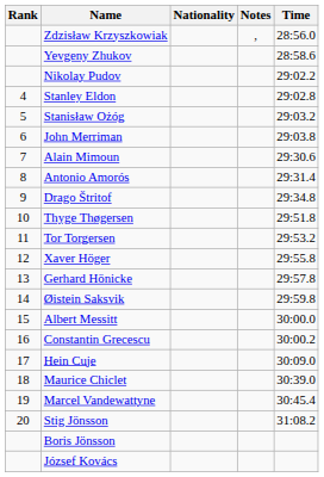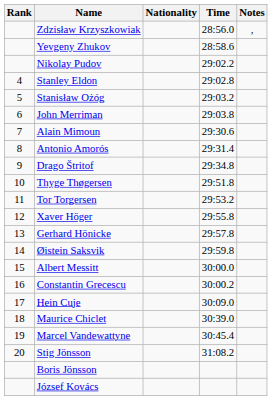 <table class="wikitable sortable" style="text-align:center">
 <tr>
 <th>Rank</th>
 <th>Name</th>
 <th>Nationality</th>
+<th>Time</th>
 <th>Notes</th>
-<th>Time</th>
 </tr>
 <tr>
 <td></td>
 <td align=left><a href='#'>Zdzisław Krzyszkowiak</a></td>
 <td align=left></td>
+<td>28:56.0</td>
 <td>, </td>
-<td>28:56.0</td>
 </tr>
 <tr>
 <td></td>
 <td align=left><a href='#'>Yevgeny Zhukov</a></td>
 <td align=left></td>
+<td>28:58.6</td>
 <td></td>
-<td>28:58.6</td>
 </tr>
 <tr>
 <td></td>
 <td align=left><a href='#'>Nikolay Pudov</a></td>
 <td align=left></td>
+<td>29:02.2</td>
 <td></td>
-<td>29:02.2</td>
 </tr>
 <tr>
 <td>4</td>
 <td align=left><a href='#'>Stanley Eldon</a></td>
 <td align=left></td>
+<td>29:02.8</td>
 <td></td>
-<td>29:02.8</td>
 </tr>
 <tr>
 <td>5</td>
 <td align=left><a href='#'>Stanisław Ożóg</a></td>
 <td align=left></td>
+<td>29:03.2</td>
 <td></td>
-<td>29:03.2</td>
 </tr>
 <tr>
 <td>6</td>
 <td align=left><a href='#'>John Merriman</a></td>
 <td align=left></td>
+<td>29:03.8</td>
 <td></td>
-<td>29:03.8</td>
 </tr>
 <tr>
 <td>7</td>
 <td align=left><a href='#'>Alain Mimoun</a></td>
 <td align=left></td>
+<td>29:30.6</td>
 <td></td>
-<td>29:30.6</td>
 </tr>
 <tr>
 <td>8</td>
 <td align=left><a href='#'>Antonio Amorós</a></td>
 <td align=left></td>
+<td>29:31.4</td>
 <td></td>
-<td>29:31.4</td>
 </tr>
 <tr>
 <td>9</td>
 <td align=left><a href='#'>Drago Štritof</a></td>
 <td align=left></td>
+<td>29:34.8</td>
 <td></td>
-<td>29:34.8</td>
 </tr>
 <tr>
 <td>10</td>
 <td align=left><a href='#'>Thyge Thøgersen</a></td>
 <td align=left></td>
+<td>29:51.8</td>
 <td></td>
-<td>29:51.8</td>
 </tr>
 <tr>
 <td>11</td>
 <td align=left><a href='#'>Tor Torgersen</a></td>
 <td align=left></td>
+<td>29:53.2</td>
 <td></td>
-<td>29:53.2</td>
 </tr>
 <tr>
 <td>12</td>
 <td align=left><a href='#'>Xaver Höger</a></td>
 <td align=left></td>
+<td>29:55.8</td>
 <td></td>
-<td>29:55.8</td>
 </tr>
 <tr>
 <td>13</td>
 <td align=left><a href='#'>Gerhard Hönicke</a></td>
 <td align=left></td>
+<td>29:57.8</td>
 <td></td>
-<td>29:57.8</td>
 </tr>
 <tr>
 <td>14</td>
 <td align=left><a href='#'>Øistein Saksvik</a></td>
 <td align=left></td>
+<td>29:59.8</td>
 <td></td>
-<td>29:59.8</td>
 </tr>
 <tr>
 <td>15</td>
 <td align=left><a href='#'>Albert Messitt</a></td>
 <td align=left></td>
+<td>30:00.0</td>
 <td></td>
-<td>30:00.0</td>
 </tr>
 <tr>
 <td>16</td>
 <td align=left><a href='#'>Constantin Grecescu</a></td>
 <td align=left></td>
+<td>30:00.2</td>
 <td></td>
-<td>30:00.2</td>
 </tr>
 <tr>
 <td>17</td>
 <td align=left><a href='#'>Hein Cuje</a></td>
 <td align=left></td>
+<td>30:09.0</td>
 <td></td>
-<td>30:09.0</td>
 </tr>
 <tr>
 <td>18</td>
 <td align=left><a href='#'>Maurice Chiclet</a></td>
 <td align=left></td>
+<td>30:39.0</td>
 <td></td>
-<td>30:39.0</td>
 </tr>
 <tr>
 <td>19</td>
 <td align=left><a href='#'>Marcel Vandewattyne</a></td>
 <td align=left></td>
+<td>30:45.4</td>
 <td></td>
-<td>30:45.4</td>
 </tr>
 <tr>
 <td>20</td>
 <td align=left><a href='#'>Stig Jönsson</a></td>
 <td align=left></td>
+<td>31:08.2</td>
 <td></td>
-<td>31:08.2</td>
 </tr>
 <tr>
 <td></td>
 <td align=left><a href='#'>Boris Jönsson</a></td>
 <td align=left></td>
 <td></td>
 <td></td>
 </tr>
 <tr>
 <td></td>
 <td align=left><a href='#'>József Kovács</a></td>
 <td align=left></td>
 <td></td>
 <td></td>
 </tr>
 </table>
